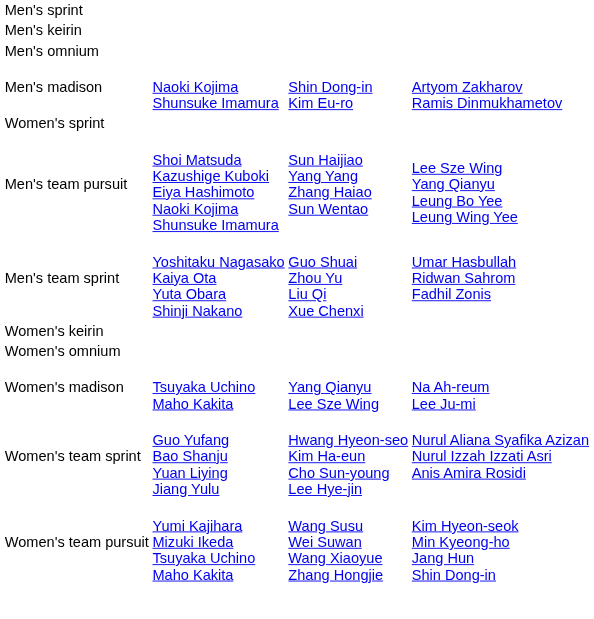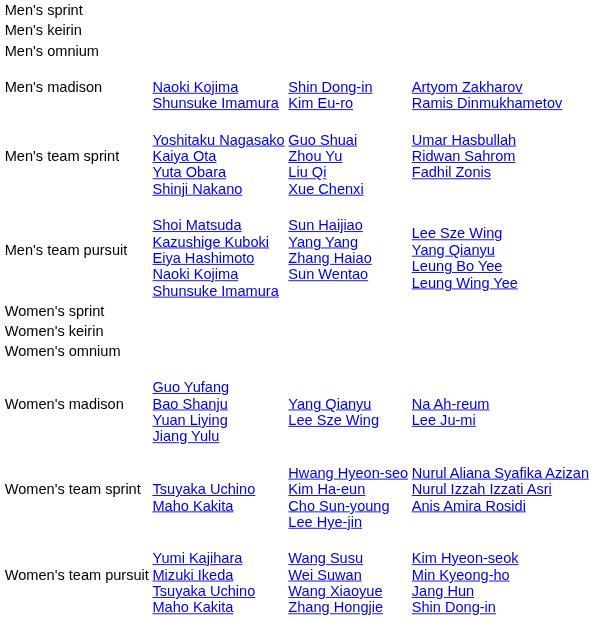 <table>
 <tr>
 <td>Men's sprint<br></td>
 <td></td>
 <td></td>
 <td></td>
 </tr>
 <tr>
 <td>Men's keirin<br></td>
 <td></td>
 <td></td>
 <td></td>
 </tr>
 <tr>
 <td>Men's omnium<br></td>
 <td></td>
 <td></td>
 <td></td>
 </tr>
 <tr>
 <td>Men's madison<br></td>
 <td><br><a href='#'>Naoki Kojima</a><br><a href='#'>Shunsuke Imamura</a></td>
 <td><br><a href='#'>Shin Dong-in</a><br><a href='#'>Kim Eu-ro</a></td>
 <td><br><a href='#'>Artyom Zakharov</a><br><a href='#'>Ramis Dinmukhametov</a></td>
 </tr>
 <tr>
-<td>Women's sprint<br></td>
-<td></td>
-<td></td>
-<td></td>
+<td>Men's team sprint<br></td>
+<td><br><a href='#'>Yoshitaku Nagasako</a><br><a href='#'>Kaiya Ota</a><br><a href='#'>Yuta Obara</a><br><a href='#'>Shinji Nakano</a></td>
+<td><br><a href='#'>Guo Shuai</a><br><a href='#'>Zhou Yu</a><br><a href='#'>Liu Qi</a><br><a href='#'>Xue Chenxi</a></td>
+<td valign=top><br><a href='#'>Umar Hasbullah</a><br><a href='#'>Ridwan Sahrom</a><br><a href='#'>Fadhil Zonis</a></td>
 </tr>
 <tr>
 <td>Men's team pursuit<br></td>
 <td><br><a href='#'>Shoi Matsuda</a><br><a href='#'>Kazushige Kuboki</a><br><a href='#'>Eiya Hashimoto</a><br><a href='#'>Naoki Kojima</a><br><a href='#'>Shunsuke Imamura</a></td>
 <td valign=top><br><a href='#'>Sun Haijiao</a><br><a href='#'>Yang Yang</a><br><a href='#'>Zhang Haiao</a><br><a href='#'>Sun Wentao</a></td>
 <td><br><a href='#'>Lee Sze Wing</a><br><a href='#'>Yang Qianyu</a><br><a href='#'>Leung Bo Yee</a><br><a href='#'>Leung Wing Yee</a></td>
 </tr>
 <tr>
-<td>Men's team sprint<br></td>
-<td><br><a href='#'>Yoshitaku Nagasako</a><br><a href='#'>Kaiya Ota</a><br><a href='#'>Yuta Obara</a><br><a href='#'>Shinji Nakano</a></td>
-<td><br><a href='#'>Guo Shuai</a><br><a href='#'>Zhou Yu</a><br><a href='#'>Liu Qi</a><br><a href='#'>Xue Chenxi</a></td>
-<td valign=top><br><a href='#'>Umar Hasbullah</a><br><a href='#'>Ridwan Sahrom</a><br><a href='#'>Fadhil Zonis</a></td>
+<td>Women's sprint<br></td>
+<td></td>
+<td></td>
+<td></td>
 </tr>
 <tr>
 <td>Women's keirin<br></td>
 <td></td>
 <td></td>
 <td></td>
 </tr>
 <tr>
 <td>Women's omnium<br></td>
 <td></td>
 <td></td>
 <td></td>
 </tr>
 <tr>
 <td>Women's madison<br></td>
-<td><br><a href='#'>Tsuyaka Uchino</a><br><a href='#'>Maho Kakita</a></td>
+<td><br><a href='#'>Guo Yufang</a><br><a href='#'>Bao Shanju</a><br><a href='#'>Yuan Liying</a><br><a href='#'>Jiang Yulu</a></td>
 <td><br><a href='#'>Yang Qianyu</a><br><a href='#'>Lee Sze Wing</a></td>
 <td><br><a href='#'>Na Ah-reum</a><br><a href='#'>Lee Ju-mi</a></td>
 </tr>
 <tr>
 <td>Women's team sprint<br></td>
-<td><br><a href='#'>Guo Yufang</a><br><a href='#'>Bao Shanju</a><br><a href='#'>Yuan Liying</a><br><a href='#'>Jiang Yulu</a></td>
+<td><br><a href='#'>Tsuyaka Uchino</a><br><a href='#'>Maho Kakita</a></td>
 <td><br><a href='#'>Hwang Hyeon-seo</a><br><a href='#'>Kim Ha-eun</a><br><a href='#'>Cho Sun-young</a><br><a href='#'>Lee Hye-jin</a></td>
 <td valign=top><br><a href='#'>Nurul Aliana Syafika Azizan</a><br><a href='#'>Nurul Izzah Izzati Asri</a><br><a href='#'>Anis Amira Rosidi</a></td>
 </tr>
 <tr>
 <td>Women's team pursuit<br></td>
 <td><br><a href='#'>Yumi Kajihara</a><br><a href='#'>Mizuki Ikeda</a><br><a href='#'>Tsuyaka Uchino</a><br><a href='#'>Maho Kakita</a></td>
 <td><br><a href='#'>Wang Susu</a><br><a href='#'>Wei Suwan</a><br><a href='#'>Wang Xiaoyue</a><br><a href='#'>Zhang Hongjie</a></td>
 <td valign=top><br><a href='#'>Kim Hyeon-seok</a><br><a href='#'>Min Kyeong-ho</a><br><a href='#'>Jang Hun</a><br><a href='#'>Shin Dong-in</a></td>
 </tr>
 </table>
